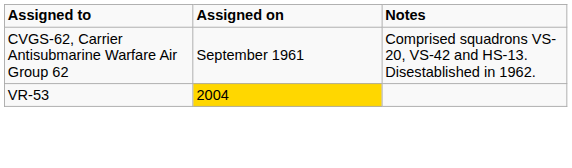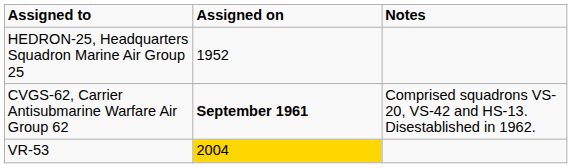 <table class="wikitable" style="width: 70%;">
 <tr>
 <td style="width: 200px;"><strong>Assigned to</strong></td>
 <td style="width: 200px;"><strong>Assigned on</strong></td>
 <td><strong>Notes</strong></td>
 </tr>
 <tr>
+<td>HEDRON-25, Headquarters Squadron Marine Air Group 25</td>
+<td>1952</td>
+<td></td>
+</tr>
+<tr>
 <td>CVGS-62, Carrier Antisubmarine Warfare Air Group 62</td>
-<td>September 1961</td>
+<td><strong>September 1961</strong></td>
 <td>Comprised squadrons VS-20, VS-42 and HS-13. Disestablished in 1962.</td>
 </tr>
 <tr>
 <td>VR-53</td>
 <td style="background: gold;">2004</td>
 <td></td>
 </tr>
 </table>
